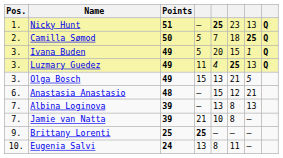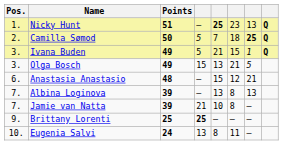 <table class="wikitable">
 <tr>
 <th width=10px>Pos.</th>
 <th width=200px>Name</th>
 <th width=20px>Points</th>
 <th width=20px></th>
 <th width=20px></th>
 <th width=20px></th>
 <th width=20px></th>
 <th width=20px></th>
 </tr>
 <tr style="background:#f7f6a8;">
 <td align=center>1.</td>
 <td> <a href='#'>Nicky Hunt</a></td>
 <td><strong>51</strong></td>
 <td>–</td>
 <td><strong>25</strong></td>
 <td>23</td>
 <td>13</td>
 <td><strong>Q</strong></td>
 </tr>
 <tr style="background:#f7f6a8;">
 <td align=center>2.</td>
 <td> <a href='#'>Camilla Sømod</a></td>
 <td><strong>50</strong></td>
 <td><em>5</em></td>
 <td>7</td>
 <td>18</td>
 <td><strong>25</strong></td>
 <td><strong>Q</strong></td>
 </tr>
 <tr style="background:#f7f6a8;">
 <td align=center>3.</td>
 <td> <a href='#'>Ivana Buden</a></td>
 <td><strong>49</strong></td>
 <td>5</td>
-<td>20</td>
+<td>21</td>
 <td>15</td>
 <td><em>1</em></td>
-<td><strong>Q</strong></td>
-</tr>
-<tr style="background:#f7f6a8;">
-<td align=center>3.</td>
-<td> <a href='#'>Luzmary Guedez</a></td>
-<td><strong>49</strong></td>
-<td>11</td>
-<td><em>4</em></td>
-<td><strong>25</strong></td>
-<td>13</td>
 <td><strong>Q</strong></td>
 </tr>
 <tr>
 <td align=center>3.</td>
 <td> <a href='#'>Olga Bosch</a></td>
 <td><strong>49</strong></td>
 <td>15</td>
 <td>13</td>
 <td>21</td>
 <td><em>5</em></td>
 <td></td>
 </tr>
 <tr>
 <td align=center>6.</td>
 <td> <a href='#'>Anastasia Anastasio</a></td>
 <td><strong>48</strong></td>
 <td>–</td>
 <td>15</td>
 <td>12</td>
 <td>21</td>
 <td></td>
 </tr>
 <tr>
 <td align=center>7.</td>
 <td> <a href='#'>Albina Loginova</a></td>
 <td><strong>39</strong></td>
 <td>–</td>
 <td>13</td>
 <td>8</td>
 <td>13</td>
 <td></td>
 </tr>
 <tr>
 <td align=center>7.</td>
 <td> <a href='#'>Jamie van Natta</a></td>
 <td><strong>39</strong></td>
 <td>21</td>
 <td>10</td>
 <td>8</td>
 <td>–</td>
 <td></td>
 </tr>
 <tr>
 <td align=center>9.</td>
 <td> <a href='#'>Brittany Lorenti</a></td>
 <td><strong>25</strong></td>
 <td><strong>25</strong></td>
 <td>–</td>
 <td>–</td>
 <td>–</td>
 <td></td>
 </tr>
 <tr>
 <td align=center>10.</td>
 <td> <a href='#'>Eugenia Salvi</a></td>
 <td><strong>24</strong></td>
 <td>13</td>
 <td>8</td>
 <td>11</td>
 <td>–</td>
 <td></td>
 </tr>
 </table>
